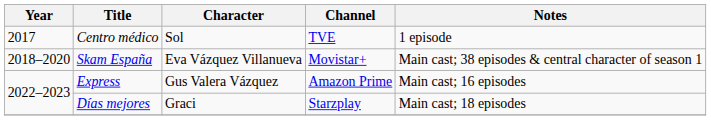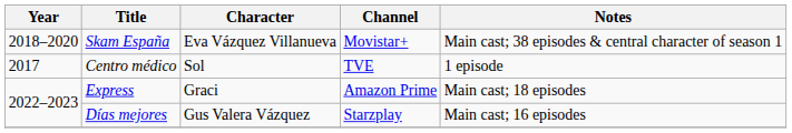 <table class="wikitable">
 <tr>
 <th>Year</th>
 <th>Title</th>
 <th>Character</th>
 <th>Channel</th>
 <th>Notes</th>
 </tr>
 <tr>
+<td>2018–2020</td>
+<td><em><a href='#'>Skam España</a></em></td>
+<td>Eva Vázquez Villanueva</td>
+<td><a href='#'>Movistar+</a></td>
+<td>Main cast; 38 episodes & central character of season 1</td>
+</tr>
+<tr>
 <td>2017</td>
 <td><em>Centro médico</em></td>
 <td>Sol</td>
 <td><a href='#'>TVE</a></td>
 <td>1 episode</td>
 </tr>
 <tr>
-<td>2018–2020</td>
-<td><em><a href='#'>Skam España</a></em></td>
-<td>Eva Vázquez Villanueva</td>
-<td><a href='#'>Movistar+</a></td>
-<td>Main cast; 38 episodes & central character of season 1</td>
-</tr>
-<tr>
 <td rowspan=2>2022–2023</td>
 <td><em><a href='#'>Express</a></em></td>
-<td>Gus Valera Vázquez</td>
+<td>Graci</td>
 <td><a href='#'>Amazon Prime</a></td>
-<td>Main cast; 16 episodes</td>
+<td>Main cast; 18 episodes</td>
 </tr>
 <tr>
 <td><em><a href='#'>Días mejores</a></em></td>
-<td>Graci</td>
+<td>Gus Valera Vázquez</td>
 <td><a href='#'>Starzplay</a></td>
-<td>Main cast; 18 episodes</td>
+<td>Main cast; 16 episodes</td>
 </tr>
 <tr>
 </tr>
 </table>
